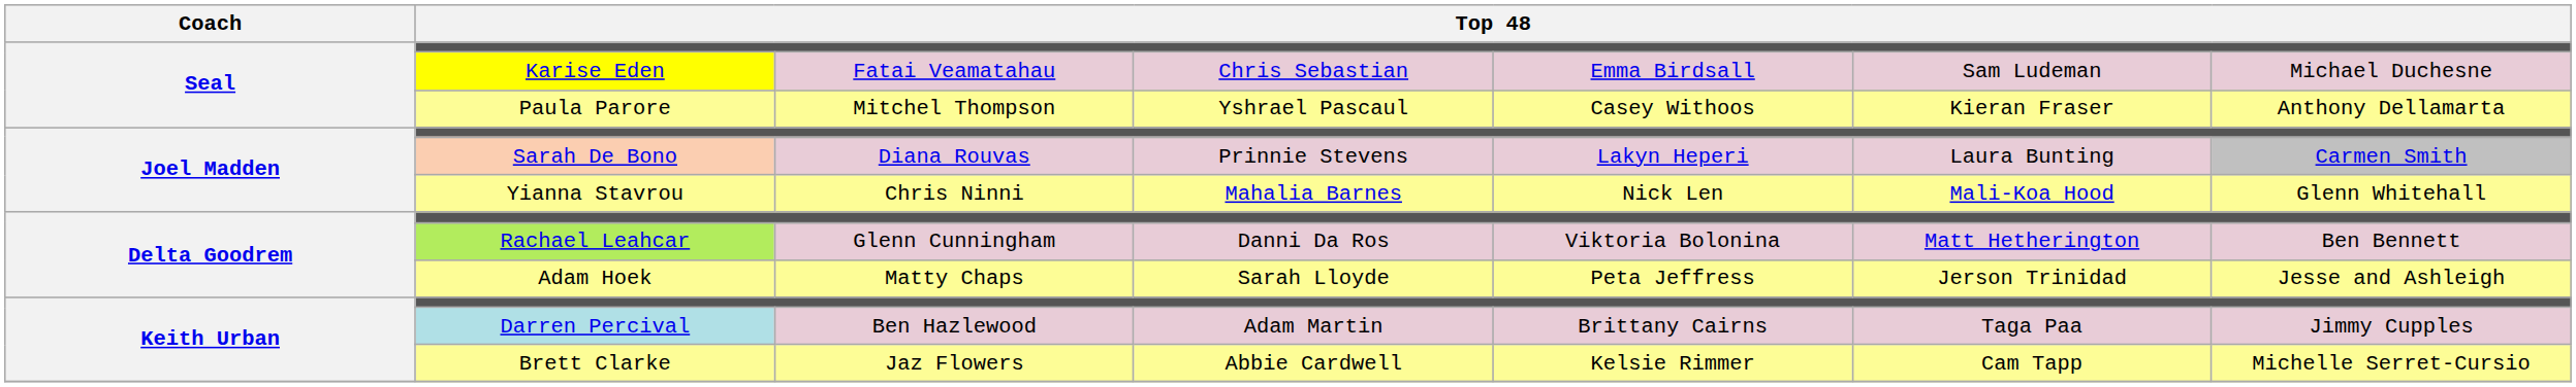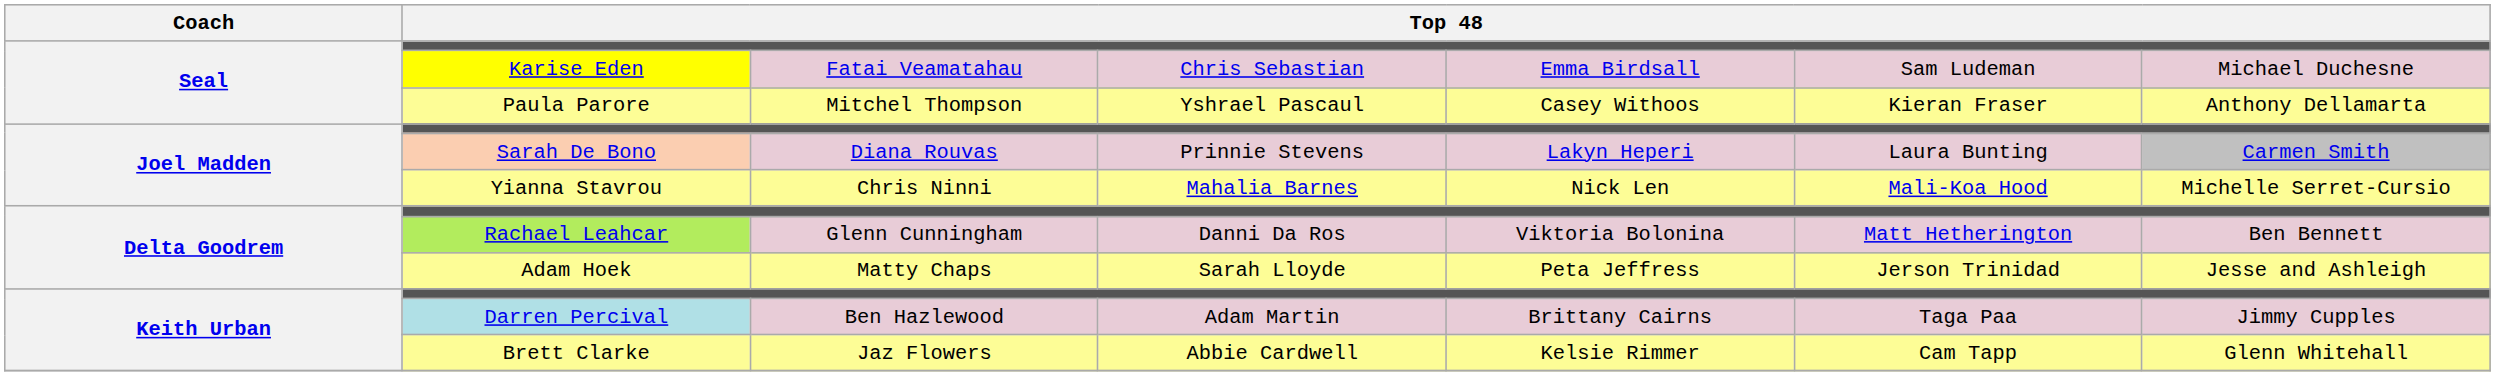 <table class="wikitable" style="text-align:center; line-height:17px; width:100%;">
 <tr>
 <th scope="col" width="16%">Coach</th>
 <th scope="col" width="90%" colspan="10">Top 48</th>
 </tr>
 <tr>
 <th rowspan="3"><a href='#'>Seal</a></th>
 <td colspan="6" style="background:#555555"></td>
 </tr>
 <tr>
 <td style="background:yellow"><a href='#'>Karise Eden</a></td>
 <td style="background:#E8CCD7"><a href='#'>Fatai Veamatahau</a></td>
 <td style="background:#E8CCD7"><a href='#'>Chris Sebastian</a></td>
 <td style="background:#E8CCD7"><a href='#'>Emma Birdsall</a></td>
 <td style="background:#E8CCD7">Sam Ludeman</td>
 <td style="background:#E8CCD7">Michael Duchesne</td>
 </tr>
 <tr>
 <td style="background:#FDFD96">Paula Parore</td>
 <td style="background:#FDFD96">Mitchel Thompson</td>
 <td style="background:#FDFD96">Yshrael Pascaul</td>
 <td style="background:#FDFD96">Casey Withoos</td>
 <td style="background:#FDFD96">Kieran Fraser</td>
 <td style="background:#FDFD96">Anthony Dellamarta</td>
 </tr>
 <tr>
 <th rowspan="3"><a href='#'>Joel Madden</a></th>
 <td colspan="6" style="background:#555555"></td>
 </tr>
 <tr>
 <td style="background:#FBCEB1"><a href='#'>Sarah De Bono</a></td>
 <td style="background:#E8CCD7"><a href='#'>Diana Rouvas</a></td>
 <td style="background:#E8CCD7">Prinnie Stevens</td>
 <td style="background:#E8CCD7"><a href='#'>Lakyn Heperi</a></td>
 <td style="background:#E8CCD7">Laura Bunting</td>
 <td style="background:silver"><a href='#'>Carmen Smith</a></td>
 </tr>
 <tr>
 <td style="background:#FDFD96">Yianna Stavrou</td>
 <td style="background:#FDFD96">Chris Ninni</td>
 <td style="background:#FDFD96"><a href='#'>Mahalia Barnes</a></td>
 <td style="background:#FDFD96">Nick Len</td>
 <td style="background:#FDFD96"><a href='#'>Mali-Koa Hood</a></td>
-<td style="background:#FDFD96">Glenn Whitehall</td>
+<td style="background:#FDFD96">Michelle Serret-Cursio</td>
 </tr>
 <tr>
 <th rowspan="3"><a href='#'>Delta Goodrem</a></th>
 <td colspan="6" style="background:#555555"></td>
 </tr>
 <tr>
 <td style="background:#B2EC5D" width="14%"><a href='#'>Rachael Leahcar</a></td>
 <td style="background:#E8CCD7" width="14%">Glenn Cunningham</td>
 <td style="background:#E8CCD7" width="14%">Danni Da Ros</td>
 <td style="background:#E8CCD7" width="14%">Viktoria Bolonina</td>
 <td style="background:#E8CCD7" width="14%"><a href='#'>Matt Hetherington</a></td>
 <td style="background:#E8CCD7" width="14%">Ben Bennett</td>
 </tr>
 <tr>
 <td style="background:#FDFD96">Adam Hoek</td>
 <td style="background:#FDFD96">Matty Chaps</td>
 <td style="background:#FDFD96">Sarah Lloyde</td>
 <td style="background:#FDFD96">Peta Jeffress</td>
 <td style="background:#FDFD96">Jerson Trinidad</td>
 <td style="background:#FDFD96">Jesse and Ashleigh</td>
 </tr>
 <tr>
 <th rowspan="3"><a href='#'>Keith Urban</a></th>
 <td colspan="6" style="background:#555555"></td>
 </tr>
 <tr>
 <td style="background:#B0E0E6"><a href='#'>Darren Percival</a></td>
 <td style="background:#E8CCD7">Ben Hazlewood</td>
 <td style="background:#E8CCD7">Adam Martin</td>
 <td style="background:#E8CCD7">Brittany Cairns</td>
 <td style="background:#E8CCD7">Taga Paa</td>
 <td style="background:#E8CCD7">Jimmy Cupples</td>
 </tr>
 <tr>
 <td style="background:#FDFD96">Brett Clarke</td>
 <td style="background:#FDFD96">Jaz Flowers</td>
 <td style="background:#FDFD96">Abbie Cardwell</td>
 <td style="background:#FDFD96">Kelsie Rimmer</td>
 <td style="background:#FDFD96">Cam Tapp</td>
-<td style="background:#FDFD96">Michelle Serret-Cursio</td>
+<td style="background:#FDFD96">Glenn Whitehall</td>
 </tr>
 <tr>
 </tr>
 </table>
